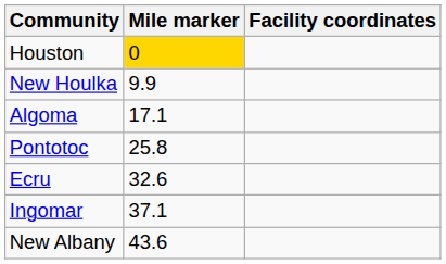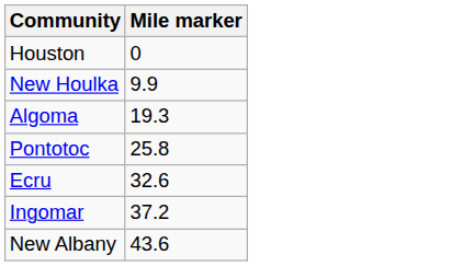 <table class="wikitable">
 <tr>
 <th>Community</th>
 <th>Mile marker</th>
-<th>Facility coordinates</th>
 </tr>
 <tr>
 <td>Houston</td>
-<td style="background: gold;">0</td>
-<td></td>
+<td>0</td>
 </tr>
 <tr>
 <td><a href='#'>New Houlka</a></td>
 <td>9.9</td>
-<td></td>
 </tr>
 <tr>
 <td><a href='#'>Algoma</a></td>
-<td>17.1</td>
-<td></td>
+<td>19.3</td>
 </tr>
 <tr>
 <td><a href='#'>Pontotoc</a></td>
 <td>25.8</td>
-<td></td>
 </tr>
 <tr>
 <td><a href='#'>Ecru</a></td>
 <td>32.6</td>
-<td></td>
 </tr>
 <tr>
 <td><a href='#'>Ingomar</a></td>
-<td>37.1</td>
-<td></td>
+<td>37.2</td>
 </tr>
 <tr>
 <td>New Albany</td>
 <td>43.6</td>
-<td></td>
 </tr>
 </table>
